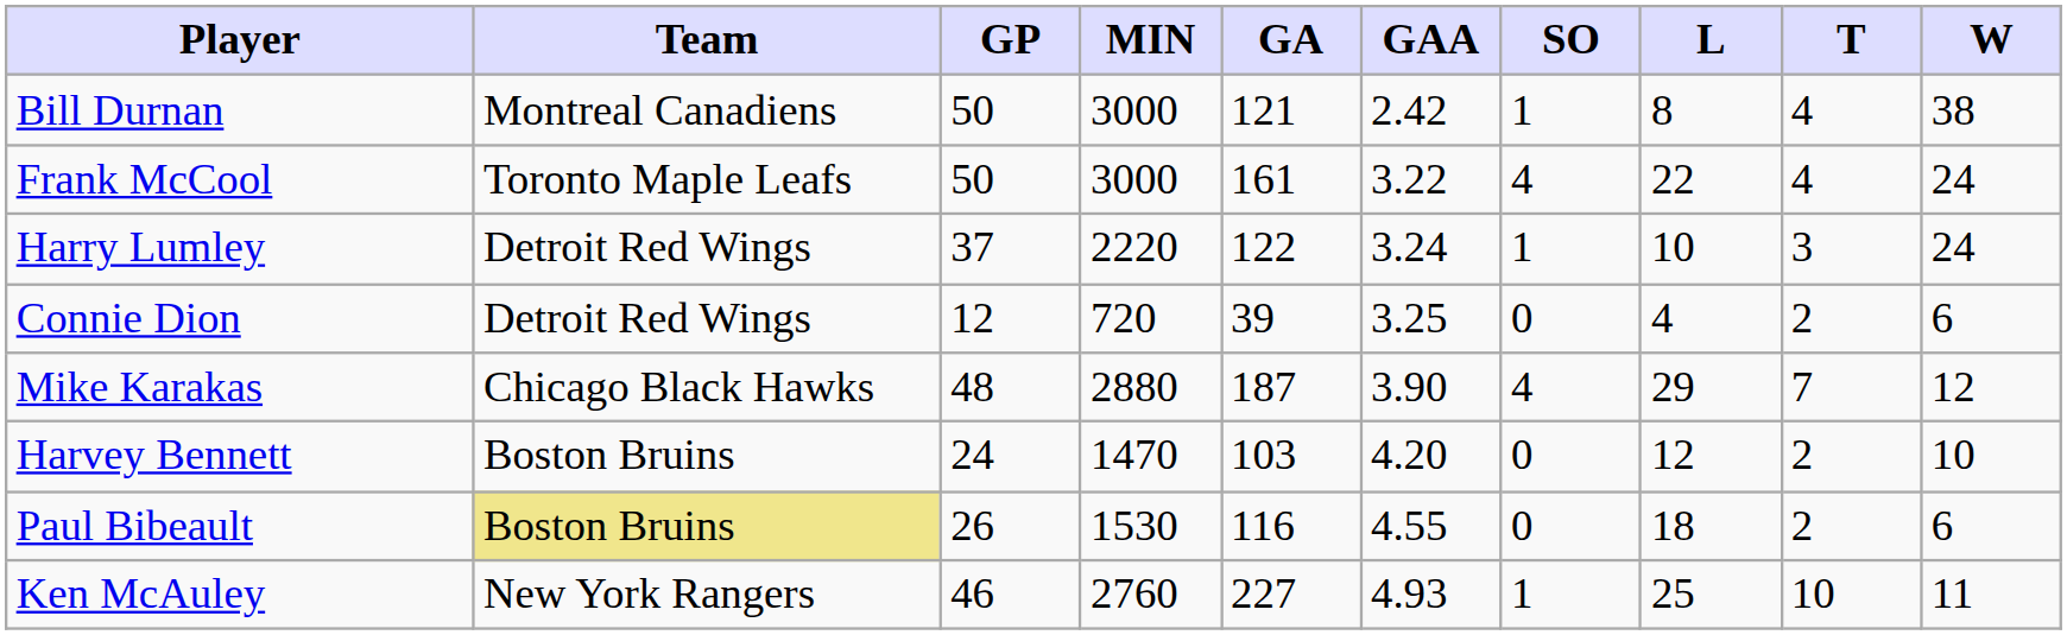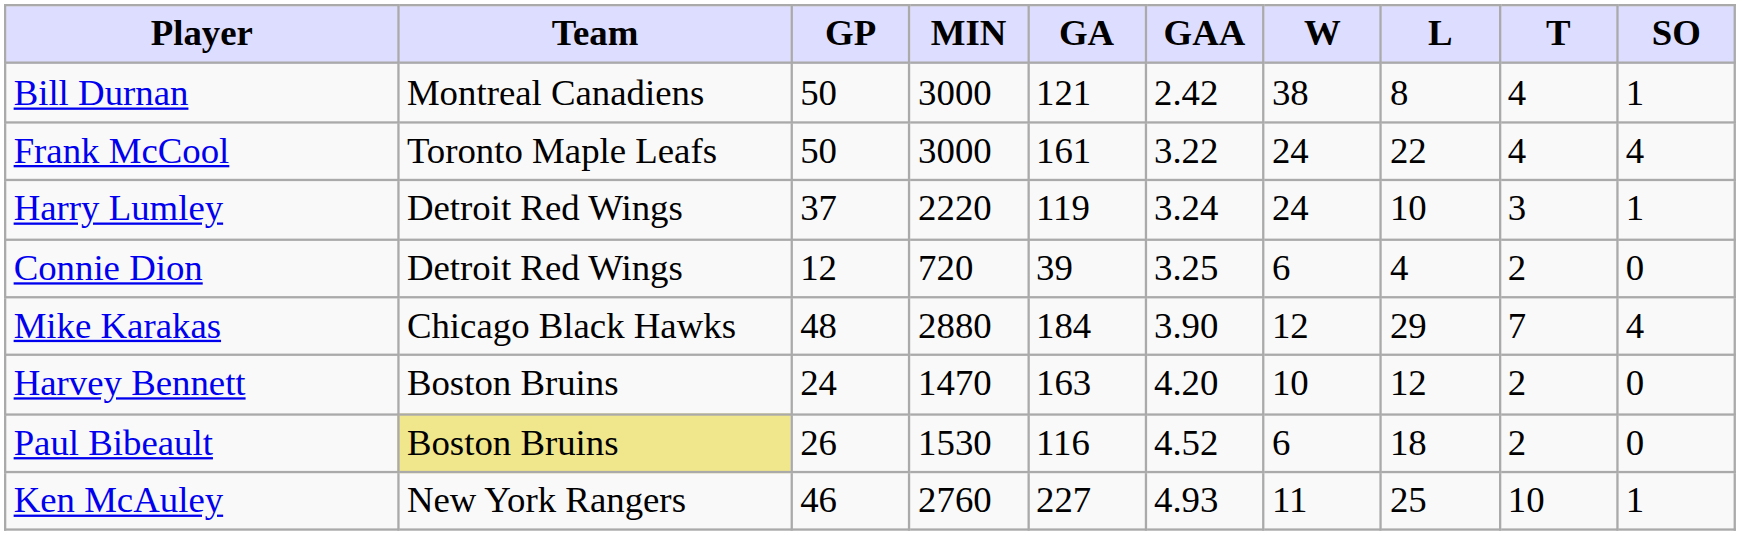 <table class="wikitable">
 <tr>
 <th style="background:#ddf; width:20%;">Player</th>
 <th style="background:#ddf; width:20%;">Team</th>
 <th style="background:#ddf; width:6%;">GP</th>
 <th style="background:#ddf; width:6%;">MIN</th>
 <th style="background:#ddf; width:6%;">GA</th>
 <th style="background:#ddf; width:6%;">GAA</th>
-<th style="background:#ddf; width:6%;">SO</th>
+<th style="background:#ddf; width:6%;">W</th>
 <th style="background:#ddf; width:6%;">L</th>
 <th style="background:#ddf; width:6%;">T</th>
-<th style="background:#ddf; width:6%;">W</th>
+<th style="background:#ddf; width:6%;">SO</th>
 </tr>
 <tr>
 <td><a href='#'>Bill Durnan</a></td>
 <td>Montreal Canadiens</td>
 <td>50</td>
 <td>3000</td>
 <td>121</td>
 <td>2.42</td>
-<td>1</td>
+<td>38</td>
 <td>8</td>
 <td>4</td>
-<td>38</td>
+<td>1</td>
 </tr>
 <tr>
 <td><a href='#'>Frank McCool</a></td>
 <td>Toronto Maple Leafs</td>
 <td>50</td>
 <td>3000</td>
 <td>161</td>
 <td>3.22</td>
-<td>4</td>
+<td>24</td>
 <td>22</td>
 <td>4</td>
-<td>24</td>
+<td>4</td>
 </tr>
 <tr>
 <td><a href='#'>Harry Lumley</a></td>
 <td>Detroit Red Wings</td>
 <td>37</td>
 <td>2220</td>
-<td>122</td>
+<td>119</td>
 <td>3.24</td>
-<td>1</td>
+<td>24</td>
 <td>10</td>
 <td>3</td>
-<td>24</td>
+<td>1</td>
 </tr>
 <tr>
 <td><a href='#'>Connie Dion</a></td>
 <td>Detroit Red Wings</td>
 <td>12</td>
 <td>720</td>
 <td>39</td>
 <td>3.25</td>
-<td>0</td>
+<td>6</td>
 <td>4</td>
 <td>2</td>
-<td>6</td>
+<td>0</td>
 </tr>
 <tr>
 <td><a href='#'>Mike Karakas</a></td>
 <td>Chicago Black Hawks</td>
 <td>48</td>
 <td>2880</td>
-<td>187</td>
+<td>184</td>
 <td>3.90</td>
-<td>4</td>
+<td>12</td>
 <td>29</td>
 <td>7</td>
-<td>12</td>
+<td>4</td>
 </tr>
 <tr>
 <td><a href='#'>Harvey Bennett</a></td>
 <td>Boston Bruins</td>
 <td>24</td>
 <td>1470</td>
-<td>103</td>
+<td>163</td>
 <td>4.20</td>
-<td>0</td>
+<td>10</td>
 <td>12</td>
 <td>2</td>
-<td>10</td>
+<td>0</td>
 </tr>
 <tr>
 <td><a href='#'>Paul Bibeault</a></td>
 <td style="background: khaki;">Boston Bruins</td>
 <td>26</td>
 <td>1530</td>
 <td>116</td>
-<td>4.55</td>
-<td>0</td>
+<td>4.52</td>
+<td>6</td>
 <td>18</td>
 <td>2</td>
-<td>6</td>
+<td>0</td>
 </tr>
 <tr>
 <td><a href='#'>Ken McAuley</a></td>
 <td>New York Rangers</td>
 <td>46</td>
 <td>2760</td>
 <td>227</td>
 <td>4.93</td>
-<td>1</td>
+<td>11</td>
 <td>25</td>
 <td>10</td>
-<td>11</td>
+<td>1</td>
 </tr>
 </table>
